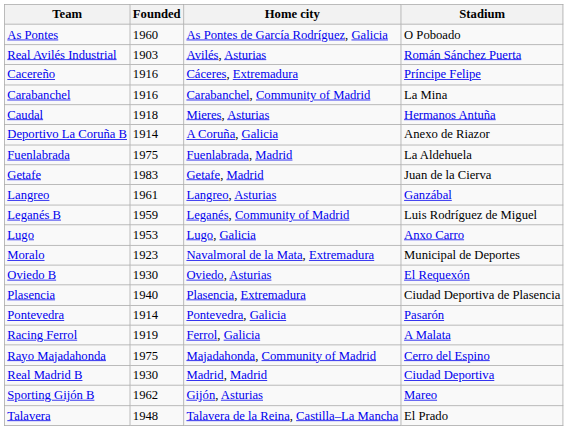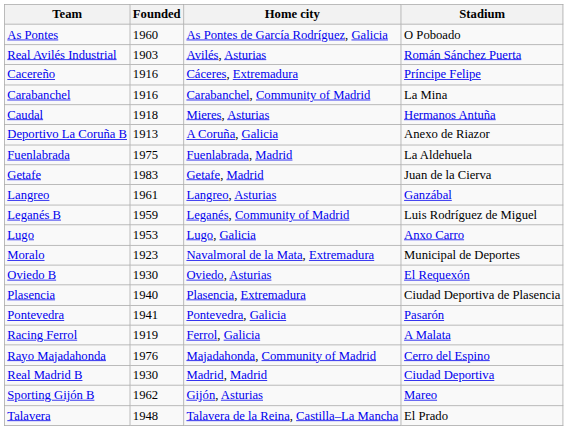 <table class="wikitable sortable">
 <tr>
 <th>Team</th>
 <th>Founded</th>
 <th>Home city</th>
 <th>Stadium</th>
 </tr>
 <tr>
 <td><a href='#'>As Pontes</a></td>
 <td>1960</td>
 <td><a href='#'>As Pontes de García Rodríguez</a>, <a href='#'>Galicia</a></td>
 <td>O Poboado</td>
 </tr>
 <tr>
 <td><a href='#'>Real Avilés Industrial</a></td>
 <td>1903</td>
 <td><a href='#'>Avilés</a>, <a href='#'>Asturias</a></td>
 <td><a href='#'>Román Sánchez Puerta</a></td>
 </tr>
 <tr>
 <td><a href='#'>Cacereño</a></td>
 <td>1916</td>
 <td><a href='#'>Cáceres</a>, <a href='#'>Extremadura</a></td>
 <td><a href='#'>Príncipe Felipe</a></td>
 </tr>
 <tr>
 <td><a href='#'>Carabanchel</a></td>
 <td>1916</td>
 <td><a href='#'>Carabanchel</a>, <a href='#'>Community of Madrid</a></td>
 <td>La Mina</td>
 </tr>
 <tr>
 <td><a href='#'>Caudal</a></td>
 <td>1918</td>
 <td><a href='#'>Mieres</a>, <a href='#'>Asturias</a></td>
 <td><a href='#'>Hermanos Antuña</a></td>
 </tr>
 <tr>
 <td><a href='#'>Deportivo La Coruña B</a></td>
-<td>1914</td>
+<td>1913</td>
 <td><a href='#'>A Coruña</a>, <a href='#'>Galicia</a></td>
 <td>Anexo de Riazor</td>
 </tr>
 <tr>
 <td><a href='#'>Fuenlabrada</a></td>
 <td>1975</td>
 <td><a href='#'>Fuenlabrada</a>, <a href='#'>Madrid</a></td>
 <td>La Aldehuela</td>
 </tr>
 <tr>
 <td><a href='#'>Getafe</a></td>
 <td>1983</td>
 <td><a href='#'>Getafe</a>, <a href='#'>Madrid</a></td>
 <td>Juan de la Cierva</td>
 </tr>
 <tr>
 <td><a href='#'>Langreo</a></td>
 <td>1961</td>
 <td><a href='#'>Langreo</a>, <a href='#'>Asturias</a></td>
 <td><a href='#'>Ganzábal</a></td>
 </tr>
 <tr>
 <td><a href='#'>Leganés B</a></td>
 <td>1959</td>
 <td><a href='#'>Leganés</a>, <a href='#'>Community of Madrid</a></td>
 <td>Luis Rodríguez de Miguel</td>
 </tr>
 <tr>
 <td><a href='#'>Lugo</a></td>
 <td>1953</td>
 <td><a href='#'>Lugo</a>, <a href='#'>Galicia</a></td>
 <td><a href='#'>Anxo Carro</a></td>
 </tr>
 <tr>
 <td><a href='#'>Moralo</a></td>
 <td>1923</td>
 <td><a href='#'>Navalmoral de la Mata</a>, <a href='#'>Extremadura</a></td>
 <td>Municipal de Deportes</td>
 </tr>
 <tr>
 <td><a href='#'>Oviedo B</a></td>
 <td>1930</td>
 <td><a href='#'>Oviedo</a>, <a href='#'>Asturias</a></td>
 <td><a href='#'>El Requexón</a></td>
 </tr>
 <tr>
 <td><a href='#'>Plasencia</a></td>
 <td>1940</td>
 <td><a href='#'>Plasencia</a>, <a href='#'>Extremadura</a></td>
 <td>Ciudad Deportiva de Plasencia</td>
 </tr>
 <tr>
 <td><a href='#'>Pontevedra</a></td>
-<td>1914</td>
+<td>1941</td>
 <td><a href='#'>Pontevedra</a>, <a href='#'>Galicia</a></td>
 <td><a href='#'>Pasarón</a></td>
 </tr>
 <tr>
 <td><a href='#'>Racing Ferrol</a></td>
 <td>1919</td>
 <td><a href='#'>Ferrol</a>, <a href='#'>Galicia</a></td>
 <td><a href='#'>A Malata</a></td>
 </tr>
 <tr>
 <td><a href='#'>Rayo Majadahonda</a></td>
-<td>1975</td>
+<td>1976</td>
 <td><a href='#'>Majadahonda</a>, <a href='#'>Community of Madrid</a></td>
 <td><a href='#'>Cerro del Espino</a></td>
 </tr>
 <tr>
 <td><a href='#'>Real Madrid B</a></td>
 <td>1930</td>
 <td><a href='#'>Madrid</a>, <a href='#'>Madrid</a></td>
 <td><a href='#'>Ciudad Deportiva</a></td>
 </tr>
 <tr>
 <td><a href='#'>Sporting Gijón B</a></td>
 <td>1962</td>
 <td><a href='#'>Gijón</a>, <a href='#'>Asturias</a></td>
 <td><a href='#'>Mareo</a></td>
 </tr>
 <tr>
 <td><a href='#'>Talavera</a></td>
 <td>1948</td>
 <td><a href='#'>Talavera de la Reina</a>, <a href='#'>Castilla–La Mancha</a></td>
 <td>El Prado</td>
 </tr>
 </table>
